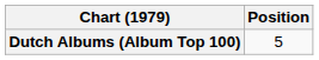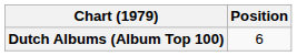 <table class="wikitable plainrowheaders" style="text-align:center">
 <tr>
 <th scope="col">Chart (1979)</th>
 <th scope="col">Position</th>
 </tr>
 <tr>
 <th scope="row">Dutch Albums (Album Top 100)</th>
-<td>5</td>
+<td>6</td>
 </tr>
 </table>
